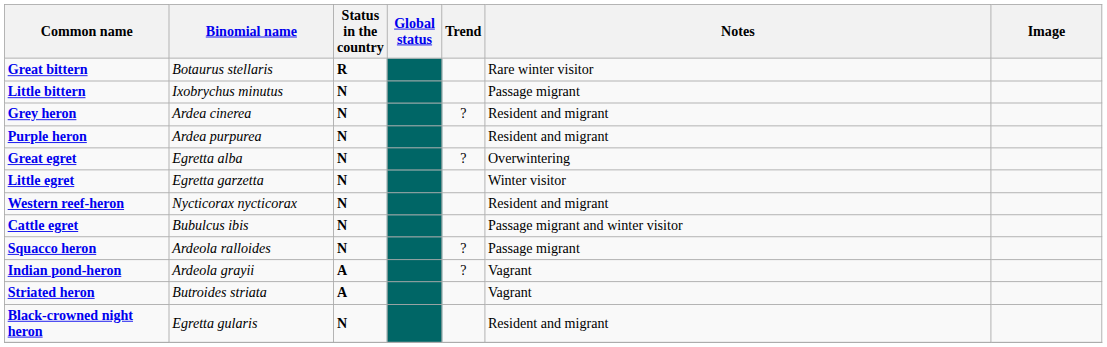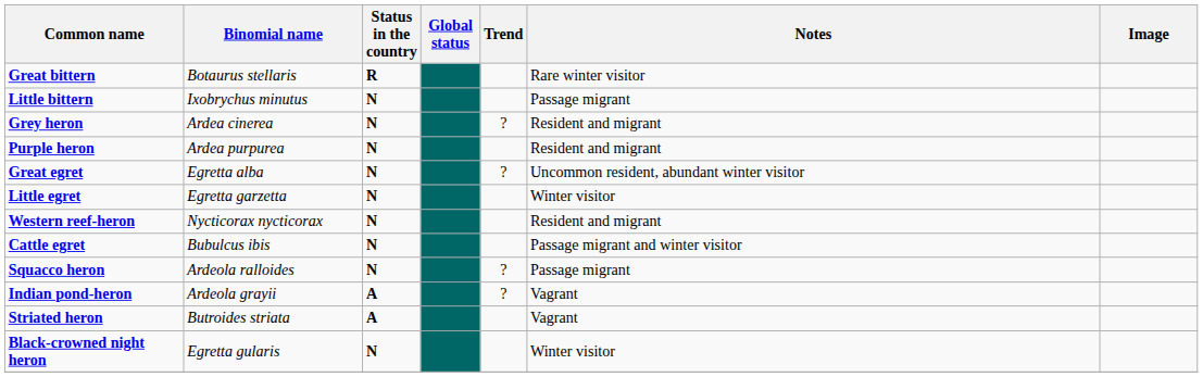 <table class="wikitable sortable">
 <tr>
 <th width="15%">Common name</th>
 <th width="15%"><a href='#'>Binomial name</a></th>
 <th width="1%">Status in the country</th>
 <th width="5%"><a href='#'>Global status</a></th>
 <th width="1%">Trend</th>
 <th class="unsortable">Notes</th>
 <th class="unsortable">Image</th>
 </tr>
 <tr>
 <td><strong><a href='#'>Great bittern</a></strong></td>
 <td><em>Botaurus stellaris</em></td>
 <td><strong>R</strong></td>
 <td align=center style="background: #006666"></td>
 <td align=center></td>
 <td>Rare winter visitor</td>
 <td></td>
 </tr>
 <tr>
 <td><strong><a href='#'>Little bittern</a></strong></td>
 <td><em>Ixobrychus minutus</em></td>
 <td><strong>N</strong></td>
 <td align=center style="background: #006666"></td>
 <td align=center></td>
 <td>Passage migrant</td>
 <td><br></td>
 </tr>
 <tr>
 <td><strong><a href='#'>Grey heron</a></strong></td>
 <td><em>Ardea cinerea</em></td>
 <td><strong>N</strong></td>
 <td align=center style="background: #006666"></td>
 <td align=center>?</td>
 <td>Resident and migrant</td>
 <td></td>
 </tr>
 <tr>
 <td><strong><a href='#'>Purple heron</a></strong></td>
 <td><em>Ardea purpurea</em></td>
 <td><strong>N</strong></td>
 <td align=center style="background: #006666"></td>
 <td align=center></td>
 <td>Resident and migrant</td>
 <td></td>
 </tr>
 <tr>
 <td><strong><a href='#'>Great egret</a></strong></td>
 <td><em>Egretta alba</em></td>
 <td><strong>N</strong></td>
 <td align=center style="background: #006666"></td>
 <td align=center>?</td>
-<td>Overwintering</td>
+<td>Uncommon resident, abundant winter visitor</td>
 <td></td>
 </tr>
 <tr>
 <td><strong><a href='#'>Little egret</a></strong></td>
 <td><em>Egretta garzetta</em></td>
 <td><strong>N</strong></td>
 <td align=center style="background: #006666"></td>
 <td align=center></td>
 <td>Winter visitor</td>
 <td></td>
 </tr>
 <tr>
 <td><strong><a href='#'>Western reef-heron</a></strong></td>
 <td><em>Nycticorax nycticorax</em></td>
 <td><strong>N</strong></td>
 <td align=center style="background: #006666"></td>
 <td align=center></td>
 <td>Resident and migrant</td>
 <td><br></td>
 </tr>
 <tr>
 <td><strong><a href='#'>Cattle egret</a></strong></td>
 <td><em>Bubulcus ibis</em></td>
 <td><strong>N</strong></td>
 <td align=center style="background: #006666"></td>
 <td align=center></td>
 <td>Passage migrant and winter visitor</td>
 <td></td>
 </tr>
 <tr>
 <td><strong><a href='#'>Squacco heron</a></strong></td>
 <td><em>Ardeola ralloides</em></td>
 <td><strong>N</strong></td>
 <td align=center style="background: #006666"></td>
 <td align=center>?</td>
 <td>Passage migrant</td>
 <td><br></td>
 </tr>
 <tr>
 <td><strong><a href='#'>Indian pond-heron</a></strong></td>
 <td><em>Ardeola grayii</em></td>
 <td><strong>A</strong></td>
 <td align=center style="background: #006666"></td>
 <td align=center>?</td>
 <td>Vagrant</td>
 <td></td>
 </tr>
 <tr>
 <td><strong><a href='#'>Striated heron</a></strong></td>
 <td><em>Butroides striata</em></td>
 <td><strong>A</strong></td>
 <td align=center style="background: #006666"></td>
 <td align=center></td>
 <td>Vagrant</td>
 <td></td>
 </tr>
 <tr>
 <td><strong><a href='#'>Black-crowned night heron</a></strong></td>
 <td><em>Egretta gularis</em></td>
 <td><strong>N</strong></td>
 <td align=center style="background: #006666"></td>
 <td align=center></td>
-<td>Resident and migrant</td>
+<td>Winter visitor</td>
 <td></td>
 </tr>
 <tr>
 </tr>
 </table>
